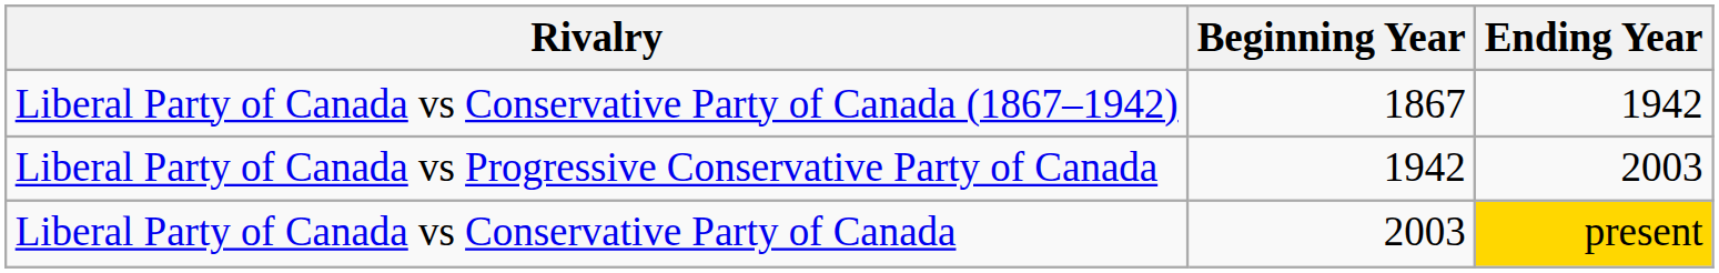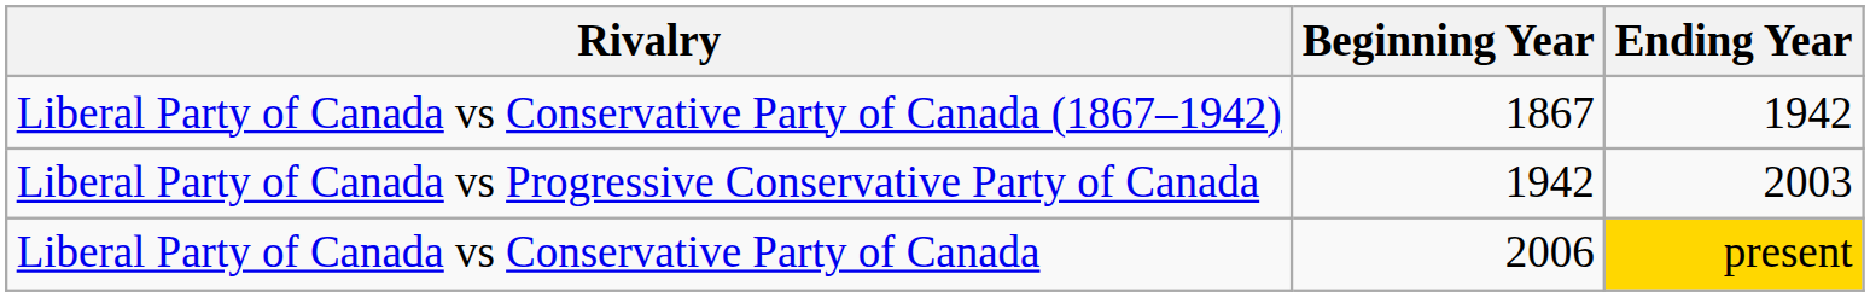 <table class="wikitable sortable">
 <tr>
 <th>Rivalry</th>
 <th>Beginning Year</th>
 <th>Ending Year</th>
 </tr>
 <tr>
 <td><a href='#'>Liberal Party of Canada</a> vs <a href='#'>Conservative Party of Canada (1867–1942)</a></td>
 <td style="text-align:right;">1867</td>
 <td style="text-align:right;">1942</td>
 </tr>
 <tr>
 <td><a href='#'>Liberal Party of Canada</a> vs <a href='#'>Progressive Conservative Party of Canada</a></td>
 <td style="text-align:right;">1942</td>
 <td style="text-align:right;">2003</td>
 </tr>
 <tr>
 <td><a href='#'>Liberal Party of Canada</a> vs <a href='#'>Conservative Party of Canada</a></td>
-<td style="text-align:right;">2003</td>
+<td style="text-align:right;">2006</td>
 <td style="background: gold; text-align:right;">present</td>
 </tr>
 </table>
